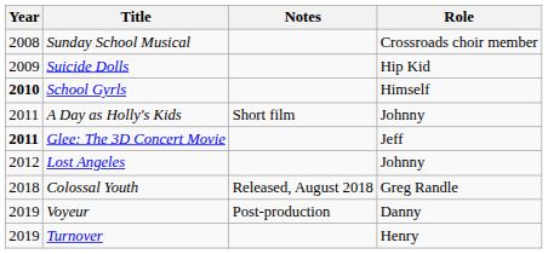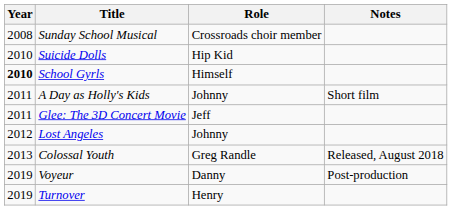 <table class="wikitable sortable">
 <tr>
 <th>Year</th>
 <th>Title</th>
+<th>Role</th>
 <th class="unsortable">Notes</th>
-<th>Role</th>
 </tr>
 <tr>
 <td>2008</td>
 <td><em>Sunday School Musical</em></td>
+<td>Crossroads choir member</td>
 <td></td>
-<td>Crossroads choir member</td>
 </tr>
 <tr>
-<td>2009</td>
+<td>2010</td>
 <td><em><a href='#'>Suicide Dolls</a></em></td>
+<td>Hip Kid</td>
 <td></td>
-<td>Hip Kid</td>
 </tr>
 <tr>
 <td><strong>2010</strong></td>
 <td><em><a href='#'>School Gyrls</a></em></td>
+<td>Himself</td>
 <td></td>
-<td>Himself</td>
 </tr>
 <tr>
 <td>2011</td>
 <td><em>A Day as Holly's Kids</em></td>
+<td>Johnny</td>
 <td>Short film</td>
-<td>Johnny</td>
 </tr>
 <tr>
-<td><strong>2011</strong></td>
+<td>2011</td>
 <td><em><a href='#'>Glee: The 3D Concert Movie</a></em></td>
+<td>Jeff</td>
 <td></td>
-<td>Jeff</td>
 </tr>
 <tr>
 <td>2012</td>
 <td><em><a href='#'>Lost Angeles</a></em></td>
+<td>Johnny</td>
 <td></td>
-<td>Johnny</td>
 </tr>
 <tr>
-<td>2018</td>
+<td>2013</td>
 <td><em>Colossal Youth</em></td>
+<td>Greg Randle</td>
 <td>Released, August 2018</td>
-<td>Greg Randle</td>
 </tr>
 <tr>
 <td>2019</td>
 <td><em>Voyeur</em></td>
+<td>Danny</td>
 <td>Post-production</td>
-<td>Danny</td>
 </tr>
 <tr>
 <td>2019</td>
 <td><em><a href='#'>Turnover</a></em></td>
+<td>Henry</td>
 <td></td>
-<td>Henry</td>
 </tr>
 </table>
